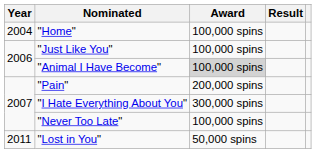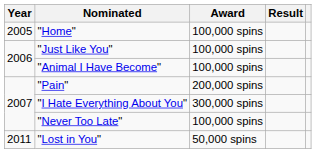 <table class="wikitable">
 <tr>
 <th>Year</th>
 <th>Nominated</th>
 <th>Award</th>
 <th>Result</th>
 <th></th>
 </tr>
 <tr>
-<td>2004</td>
+<td>2005</td>
 <td>"<a href='#'>Home</a>"</td>
 <td>100,000 spins</td>
 <td></td>
 <td style="text-align:center;"></td>
 </tr>
 <tr>
 <td rowspan="2">2006</td>
 <td>"<a href='#'>Just Like You</a>"</td>
 <td>100,000 spins</td>
 <td></td>
 <td style="text-align:center;"></td>
 </tr>
 <tr>
 <td>"<a href='#'>Animal I Have Become</a>"</td>
-<td style="background: lightgrey;">100,000 spins</td>
+<td>100,000 spins</td>
 <td></td>
 <td style="text-align:center;"></td>
 </tr>
 <tr>
 <td rowspan="3">2007</td>
 <td>"<a href='#'>Pain</a>"</td>
 <td>200,000 spins</td>
 <td></td>
 <td style="text-align:center;"></td>
 </tr>
 <tr>
 <td>"<a href='#'>I Hate Everything About You</a>"</td>
 <td>300,000 spins</td>
 <td></td>
 <td style="text-align:center;"></td>
 </tr>
 <tr>
 <td>"<a href='#'>Never Too Late</a>"</td>
 <td>100,000 spins</td>
 <td></td>
 <td style="text-align:center;"></td>
 </tr>
 <tr>
 <td rowspan="2">2011</td>
 <td>"<a href='#'>Lost in You</a>"</td>
 <td>50,000 spins</td>
 <td></td>
 <td style="text-align:center;"></td>
 </tr>
 </table>
